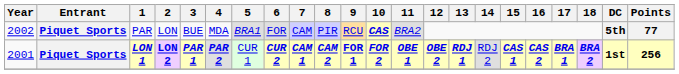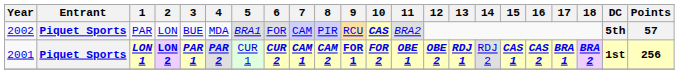 <table class="wikitable" style="text-align:center; font-size:85%">
 <tr>
 <th>Year</th>
 <th>Entrant</th>
 <th>1</th>
 <th>2</th>
 <th>3</th>
 <th>4</th>
 <th>5</th>
 <th>6</th>
 <th>7</th>
 <th>8</th>
 <th>9</th>
 <th>10</th>
 <th>11</th>
 <th>12</th>
 <th>13</th>
 <th>14</th>
 <th>15</th>
 <th>16</th>
 <th>17</th>
 <th>18</th>
 <th>DC</th>
 <th>Points</th>
 </tr>
 <tr>
 <td><a href='#'>2002</a></td>
 <th nowrap><a href='#'>Piquet Sports</a></th>
 <td><a href='#'>PAR</a></td>
 <td><a href='#'>LON</a></td>
 <td><a href='#'>BUE</a></td>
 <td><a href='#'>MDA</a></td>
 <td style="background:#DFDFDF;"><em><a href='#'>BRA1</a></em><br></td>
 <td style="background:#DFDFDF;"><a href='#'>FOR</a><br></td>
 <td style="background:#CFCFFF;"><a href='#'>CAM</a><br></td>
 <td style="background:#CFCFFF;"><a href='#'>PIR</a><br></td>
 <td style="background:#FFDF9F;"><a href='#'>RCU</a><br></td>
 <td style="background:#FFFFBF;"><strong><em><a href='#'>CAS</a></em></strong><br></td>
 <td style="background:#DFDFDF;"><em><a href='#'>BRA2</a></em><br></td>
 <td colspan=7></td>
 <th>5th</th>
-<th>77</th>
+<th>57</th>
 </tr>
 <tr>
 <td><a href='#'>2001</a></td>
 <th nowrap><a href='#'>Piquet Sports</a></th>
 <td style="background:#FFFFBF;"><strong><em><a href='#'>LON<br>1</a></em></strong><br></td>
 <td style="background:#EFCFFF;"><strong><a href='#'>LON<br>2</a></strong><br></td>
 <td style="background:#FFFFBF;"><strong><em><a href='#'>PAR<br>1</a></em></strong><br></td>
 <td style="background:#DFDFDF;"><strong><em><a href='#'>PAR<br>2</a></em></strong><br></td>
 <td style="background:#DFFFDF;"><a href='#'>CUR<br>1</a><br></td>
 <td style="background:#FFFFBF;"><strong><em><a href='#'>CUR<br>2</a></em></strong><br></td>
 <td style="background:#FFFFBF;"><strong><em><a href='#'>CAM<br>1</a></em></strong><br></td>
 <td style="background:#FFFFBF;"><strong><em><a href='#'>CAM<br>2</a></em></strong><br></td>
 <td style="background:#FFFFBF;"><strong><a href='#'>FOR<br>1</a></strong><br></td>
 <td style="background:#FFFFBF;"><strong><em><a href='#'>FOR<br>2</a></em></strong><br></td>
 <td style="background:#FFFFBF;"><strong><em><a href='#'>OBE<br>1</a></em></strong><br></td>
 <td style="background:#FFFFBF;"><strong><em><a href='#'>OBE<br>2</a></em></strong><br></td>
 <td style="background:#FFFFBF;"><strong><em><a href='#'>RDJ<br>1</a></em></strong><br></td>
 <td style="background:#DFDFDF;"><a href='#'>RDJ<br>2</a><br></td>
 <td style="background:#FFFFBF;"><strong><em><a href='#'>CAS<br>1</a></em></strong><br></td>
 <td style="background:#FFFFBF;"><strong><em><a href='#'>CAS<br>2</a></em></strong><br></td>
 <td style="background:#FFFFBF;"><strong><em><a href='#'>BRA<br>1</a></em></strong><br></td>
 <td style="background:#EFCFFF;"><strong><em><a href='#'>BRA<br>2</a></em></strong><br></td>
 <th style="background:#FFFFBF;">1st</th>
 <th style="background:#FFFFBF;">256</th>
 </tr>
 <tr>
 </tr>
 </table>
